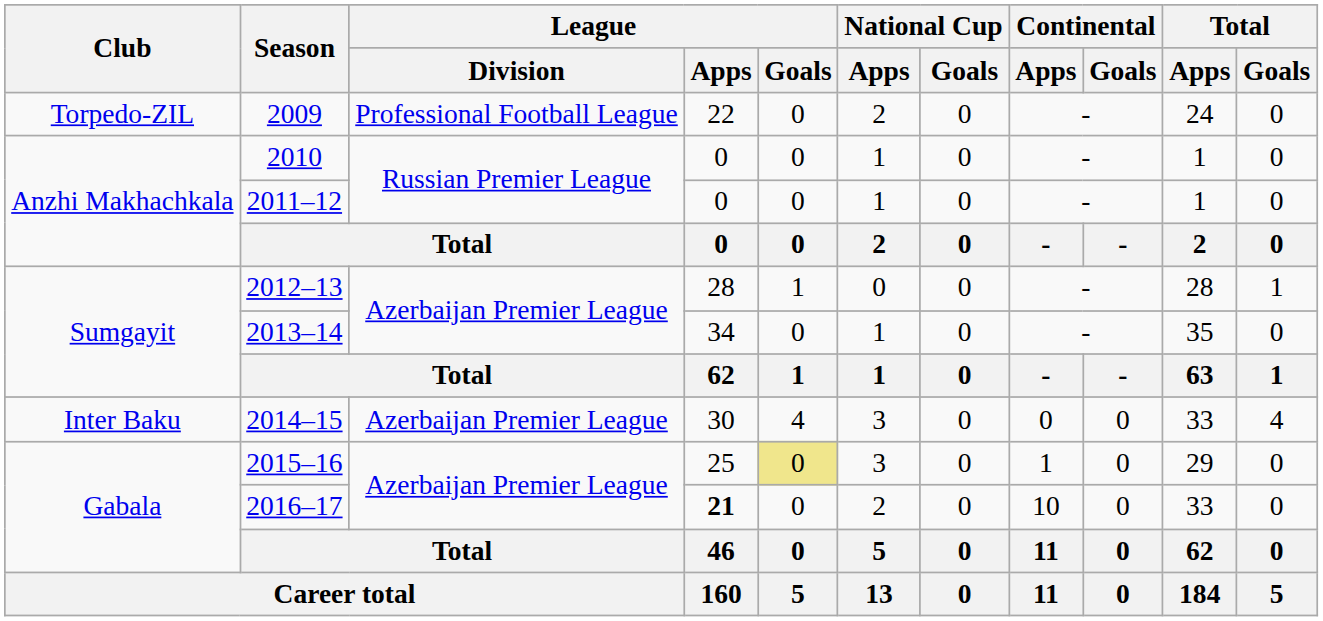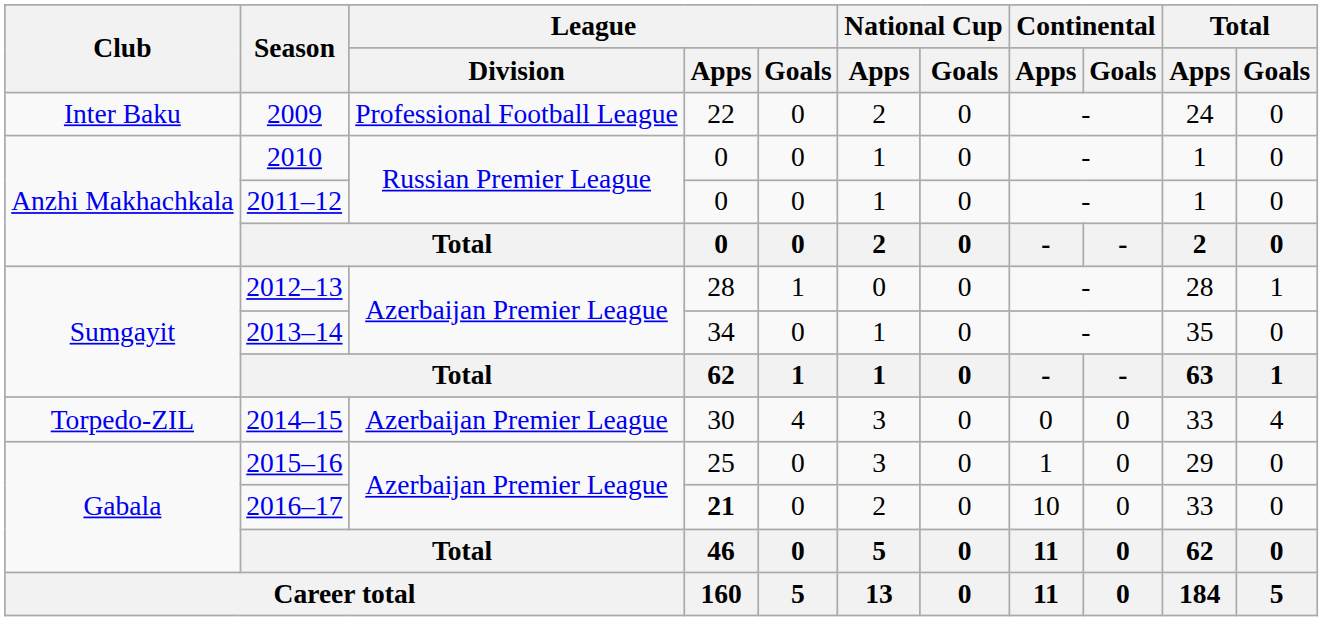 <table class="wikitable" style="text-align: center;">
 <tr>
 <th rowspan="2">Club</th>
 <th rowspan="2">Season</th>
 <th colspan="3">League</th>
 <th colspan="2">National Cup</th>
 <th colspan="2">Continental</th>
 <th colspan="2">Total</th>
 </tr>
 <tr>
 <th>Division</th>
 <th>Apps</th>
 <th>Goals</th>
 <th>Apps</th>
 <th>Goals</th>
 <th>Apps</th>
 <th>Goals</th>
 <th>Apps</th>
 <th>Goals</th>
 </tr>
 <tr>
-<td rowspan="1" valign="center"><a href='#'>Torpedo-ZIL</a></td>
+<td rowspan="1" valign="center"><a href='#'>Inter Baku</a></td>
 <td><a href='#'>2009</a></td>
 <td valign="center"><a href='#'>Professional Football League</a></td>
 <td>22</td>
 <td>0</td>
 <td>2</td>
 <td>0</td>
 <td colspan="2">-</td>
 <td>24</td>
 <td>0</td>
 </tr>
 <tr>
 <td rowspan="3" valign="center"><a href='#'>Anzhi Makhachkala</a></td>
 <td><a href='#'>2010</a></td>
 <td rowspan="2" valign="center"><a href='#'>Russian Premier League</a></td>
 <td>0</td>
 <td>0</td>
 <td>1</td>
 <td>0</td>
 <td colspan="2">-</td>
 <td>1</td>
 <td>0</td>
 </tr>
 <tr>
 <td><a href='#'>2011–12</a></td>
 <td>0</td>
 <td>0</td>
 <td>1</td>
 <td>0</td>
 <td colspan="2">-</td>
 <td>1</td>
 <td>0</td>
 </tr>
 <tr>
 <th colspan="2">Total</th>
 <th>0</th>
 <th>0</th>
 <th>2</th>
 <th>0</th>
 <th>-</th>
 <th>-</th>
 <th>2</th>
 <th>0</th>
 </tr>
 <tr>
 <td rowspan="3" valign="center"><a href='#'>Sumgayit</a></td>
 <td><a href='#'>2012–13</a></td>
 <td rowspan="2" valign="center"><a href='#'>Azerbaijan Premier League</a></td>
 <td>28</td>
 <td>1</td>
 <td>0</td>
 <td>0</td>
 <td colspan="2">-</td>
 <td>28</td>
 <td>1</td>
 </tr>
 <tr>
 <td><a href='#'>2013–14</a></td>
 <td>34</td>
 <td>0</td>
 <td>1</td>
 <td>0</td>
 <td colspan="2">-</td>
 <td>35</td>
 <td>0</td>
 </tr>
 <tr>
 <th colspan="2">Total</th>
 <th>62</th>
 <th>1</th>
 <th>1</th>
 <th>0</th>
 <th>-</th>
 <th>-</th>
 <th>63</th>
 <th>1</th>
 </tr>
 <tr>
-<td rowspan="1" valign="center"><a href='#'>Inter Baku</a></td>
+<td rowspan="1" valign="center"><a href='#'>Torpedo-ZIL</a></td>
 <td><a href='#'>2014–15</a></td>
 <td valign="center"><a href='#'>Azerbaijan Premier League</a></td>
 <td>30</td>
 <td>4</td>
 <td>3</td>
 <td>0</td>
 <td>0</td>
 <td>0</td>
 <td>33</td>
 <td>4</td>
 </tr>
 <tr>
 <td rowspan="3" valign="center"><a href='#'>Gabala</a></td>
 <td><a href='#'>2015–16</a></td>
 <td rowspan="2" valign="center"><a href='#'>Azerbaijan Premier League</a></td>
 <td>25</td>
-<td style="background: khaki;">0</td>
+<td>0</td>
 <td>3</td>
 <td>0</td>
 <td>1</td>
 <td>0</td>
 <td>29</td>
 <td>0</td>
 </tr>
 <tr>
 <td><a href='#'>2016–17</a></td>
 <td><strong>21</strong></td>
 <td>0</td>
 <td>2</td>
 <td>0</td>
 <td>10</td>
 <td>0</td>
 <td>33</td>
 <td>0</td>
 </tr>
 <tr>
 <th colspan="2">Total</th>
 <th>46</th>
 <th>0</th>
 <th>5</th>
 <th>0</th>
 <th>11</th>
 <th>0</th>
 <th>62</th>
 <th>0</th>
 </tr>
 <tr>
 <th colspan="3">Career total</th>
 <th>160</th>
 <th>5</th>
 <th>13</th>
 <th>0</th>
 <th>11</th>
 <th>0</th>
 <th>184</th>
 <th>5</th>
 </tr>
 </table>
